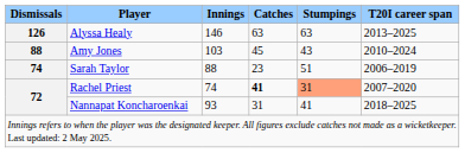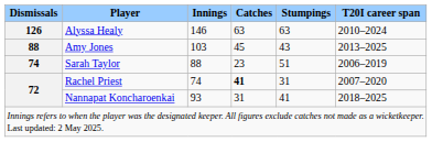 <table class="wikitable">
 <tr>
 <th style="background-color:#99ccff;" scope="col">Dismissals</th>
 <th style="background-color:#99ccff;" scope="col">Player</th>
 <th style="background-color:#99ccff;" scope="col">Innings</th>
 <th style="background-color:#99ccff;" scope="col">Catches</th>
 <th style="background-color:#99ccff;" scope="col">Stumpings</th>
 <th style="background-color:#99ccff;" scope="col">T20I career span</th>
 </tr>
 <tr>
 <th scope="row">126</th>
 <td> <a href='#'>Alyssa Healy</a></td>
 <td>146</td>
 <td>63</td>
 <td>63</td>
-<td>2013–2025</td>
+<td>2010–2024</td>
 </tr>
 <tr>
 <th scope="row">88</th>
 <td> <a href='#'>Amy Jones</a></td>
 <td>103</td>
 <td>45</td>
 <td>43</td>
-<td>2010–2024</td>
+<td>2013–2025</td>
 </tr>
 <tr>
 <th scope="row">74</th>
 <td> <a href='#'>Sarah Taylor</a></td>
 <td>88</td>
 <td>23</td>
 <td>51</td>
 <td>2006–2019</td>
 </tr>
 <tr>
 <th scope="row" rowspan=2>72</th>
 <td> <a href='#'>Rachel Priest</a></td>
 <td>74</td>
 <td><strong>41</strong></td>
-<td style="background: lightsalmon;">31</td>
+<td>31</td>
 <td>2007–2020</td>
 </tr>
 <tr>
 <td> <a href='#'>Nannapat Koncharoenkai</a></td>
 <td>93</td>
 <td>31</td>
 <td>41</td>
 <td>2018–2025</td>
 </tr>
 <tr>
 <td scope="row" colspan="7" style="text-align:left;"><small><em>Innings refers to when the player was the designated keeper. All figures exclude catches not made as a wicketkeeper.</em></small><br><small>Last updated: 2 May 2025.</small></td>
 </tr>
 </table>
